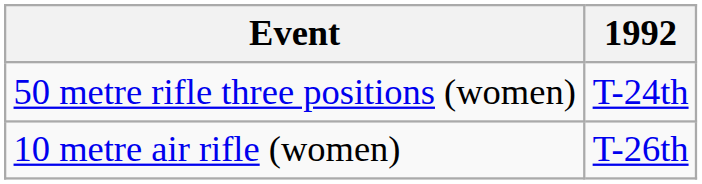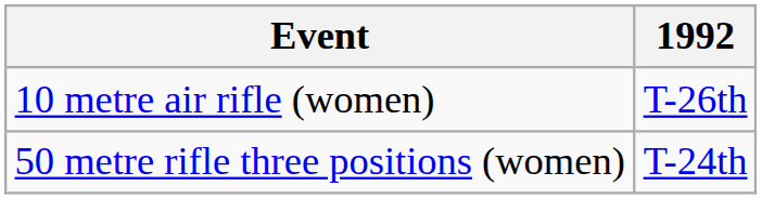 <table class="wikitable" style="text-align: center">
 <tr>
 <th>Event</th>
 <th>1992</th>
 </tr>
 <tr>
+<td align=left><a href='#'>10 metre air rifle</a> (women)</td>
+<td><a href='#'>T-26th</a></td>
+</tr>
+<tr>
 <td align=left><a href='#'>50 metre rifle three positions</a> (women)</td>
 <td><a href='#'>T-24th</a></td>
 </tr>
-<tr>
-<td align=left><a href='#'>10 metre air rifle</a> (women)</td>
-<td><a href='#'>T-26th</a></td>
-</tr>
 </table>
